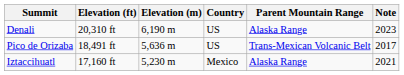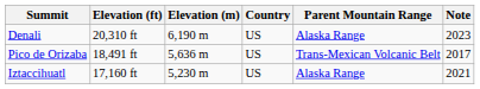 <table class="wikitable sortable">
 <tr>
 <th>Summit</th>
 <th>Elevation (ft)</th>
 <th>Elevation (m)</th>
 <th>Country</th>
 <th>Parent Mountain Range</th>
 <th>Note</th>
 </tr>
 <tr>
 <td><a href='#'>Denali</a></td>
 <td>20,310 ft</td>
 <td>6,190 m</td>
 <td> US</td>
 <td><a href='#'>Alaska Range</a></td>
 <td>2023</td>
 </tr>
 <tr>
 <td><a href='#'>Pico de Orizaba</a></td>
 <td>18,491 ft</td>
 <td>5,636 m</td>
 <td> US</td>
 <td><a href='#'>Trans-Mexican Volcanic Belt</a></td>
 <td>2017</td>
 </tr>
 <tr>
 <td><a href='#'>Iztaccihuatl</a></td>
 <td>17,160 ft</td>
 <td>5,230 m</td>
-<td> Mexico</td>
+<td> US</td>
 <td><a href='#'>Alaska Range</a></td>
 <td>2021</td>
 </tr>
 </table>
